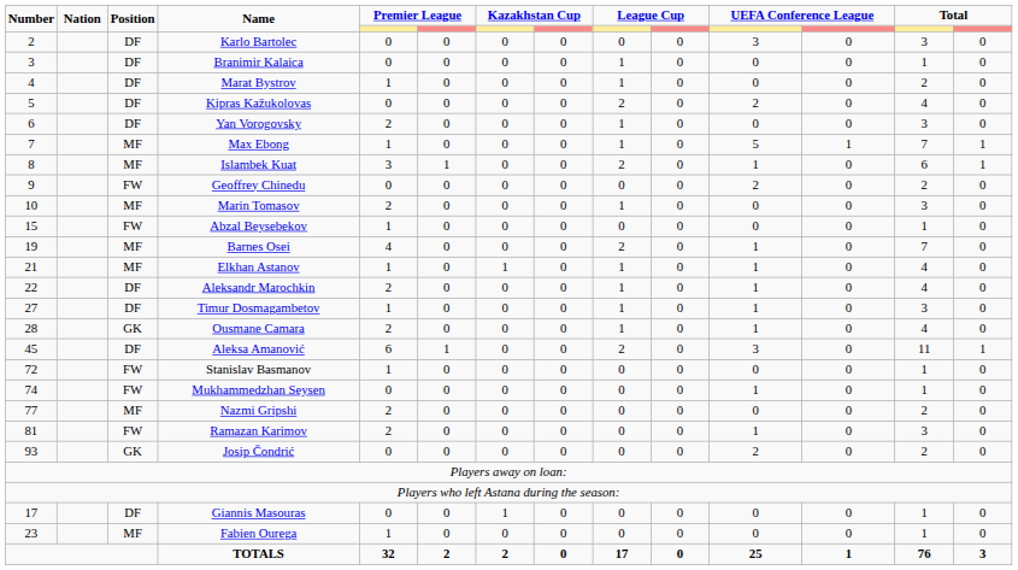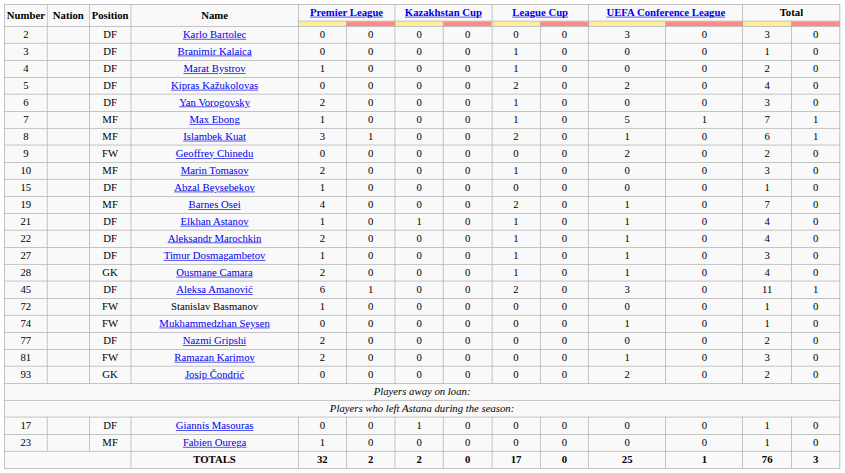 <table class="wikitable" style="text-align:center;">
 <tr>
 <td rowspan="2"  style="width:5%; text-align:center;"><strong>Number</strong></td>
 <td rowspan="2"  style="width:5%; text-align:center;"><strong>Nation</strong></td>
 <td rowspan="2"  style="width:5%; text-align:center;"><strong>Position</strong></td>
 <td rowspan="2"  style="width:20%; text-align:center;"><strong>Name</strong></td>
 <td colspan="2" style="text-align:center;"><strong><a href='#'>Premier League</a></strong></td>
 <td colspan="2" style="text-align:center;"><strong><a href='#'>Kazakhstan Cup</a></strong></td>
 <td colspan="2" style="text-align:center;"><strong><a href='#'>League Cup</a></strong></td>
 <td colspan="2" style="text-align:center;"><strong><a href='#'>UEFA Conference League</a></strong></td>
 <td colspan="2" style="text-align:center;"><strong>Total</strong></td>
 </tr>
 <tr>
 <th style="width:60px; background:#fe9;"></th>
 <th style="width:60px; background:#ff8888;"></th>
 <th style="width:60px; background:#fe9;"></th>
 <th style="width:60px; background:#ff8888;"></th>
 <th style="width:60px; background:#fe9;"></th>
 <th style="width:60px; background:#ff8888;"></th>
 <th style="width:100px; background:#fe9;"></th>
 <th style="width:100px; background:#ff8888;"></th>
 <th style="width:60px; background:#fe9;"></th>
 <th style="width:60px; background:#ff8888;"></th>
 </tr>
 <tr>
 <td>2</td>
 <td></td>
 <td>DF</td>
 <td><a href='#'>Karlo Bartolec</a></td>
 <td>0</td>
 <td>0</td>
 <td>0</td>
 <td>0</td>
 <td>0</td>
 <td>0</td>
 <td>3</td>
 <td>0</td>
 <td>3</td>
 <td>0</td>
 </tr>
 <tr>
 <td>3</td>
 <td></td>
 <td>DF</td>
 <td><a href='#'>Branimir Kalaica</a></td>
 <td>0</td>
 <td>0</td>
 <td>0</td>
 <td>0</td>
 <td>1</td>
 <td>0</td>
 <td>0</td>
 <td>0</td>
 <td>1</td>
 <td>0</td>
 </tr>
 <tr>
 <td>4</td>
 <td></td>
 <td>DF</td>
 <td><a href='#'>Marat Bystrov</a></td>
 <td>1</td>
 <td>0</td>
 <td>0</td>
 <td>0</td>
 <td>1</td>
 <td>0</td>
 <td>0</td>
 <td>0</td>
 <td>2</td>
 <td>0</td>
 </tr>
 <tr>
 <td>5</td>
 <td></td>
 <td>DF</td>
 <td><a href='#'>Kipras Kažukolovas</a></td>
 <td>0</td>
 <td>0</td>
 <td>0</td>
 <td>0</td>
 <td>2</td>
 <td>0</td>
 <td>2</td>
 <td>0</td>
 <td>4</td>
 <td>0</td>
 </tr>
 <tr>
 <td>6</td>
 <td></td>
 <td>DF</td>
 <td><a href='#'>Yan Vorogovsky</a></td>
 <td>2</td>
 <td>0</td>
 <td>0</td>
 <td>0</td>
 <td>1</td>
 <td>0</td>
 <td>0</td>
 <td>0</td>
 <td>3</td>
 <td>0</td>
 </tr>
 <tr>
 <td>7</td>
 <td></td>
 <td>MF</td>
 <td><a href='#'>Max Ebong</a></td>
 <td>1</td>
 <td>0</td>
 <td>0</td>
 <td>0</td>
 <td>1</td>
 <td>0</td>
 <td>5</td>
 <td>1</td>
 <td>7</td>
 <td>1</td>
 </tr>
 <tr>
 <td>8</td>
 <td></td>
 <td>MF</td>
 <td><a href='#'>Islambek Kuat</a></td>
 <td>3</td>
 <td>1</td>
 <td>0</td>
 <td>0</td>
 <td>2</td>
 <td>0</td>
 <td>1</td>
 <td>0</td>
 <td>6</td>
 <td>1</td>
 </tr>
 <tr>
 <td>9</td>
 <td></td>
 <td>FW</td>
 <td><a href='#'>Geoffrey Chinedu</a></td>
 <td>0</td>
 <td>0</td>
 <td>0</td>
 <td>0</td>
 <td>0</td>
 <td>0</td>
 <td>2</td>
 <td>0</td>
 <td>2</td>
 <td>0</td>
 </tr>
 <tr>
 <td>10</td>
 <td></td>
 <td>MF</td>
 <td><a href='#'>Marin Tomasov</a></td>
 <td>2</td>
 <td>0</td>
 <td>0</td>
 <td>0</td>
 <td>1</td>
 <td>0</td>
 <td>0</td>
 <td>0</td>
 <td>3</td>
 <td>0</td>
 </tr>
 <tr>
 <td>15</td>
 <td></td>
-<td>FW</td>
+<td>DF</td>
 <td><a href='#'>Abzal Beysebekov</a></td>
 <td>1</td>
 <td>0</td>
 <td>0</td>
 <td>0</td>
 <td>0</td>
 <td>0</td>
 <td>0</td>
 <td>0</td>
 <td>1</td>
 <td>0</td>
 </tr>
 <tr>
 <td>19</td>
 <td></td>
 <td>MF</td>
 <td><a href='#'>Barnes Osei</a></td>
 <td>4</td>
 <td>0</td>
 <td>0</td>
 <td>0</td>
 <td>2</td>
 <td>0</td>
 <td>1</td>
 <td>0</td>
 <td>7</td>
 <td>0</td>
 </tr>
 <tr>
 <td>21</td>
 <td></td>
-<td>MF</td>
+<td>DF</td>
 <td><a href='#'>Elkhan Astanov</a></td>
 <td>1</td>
 <td>0</td>
 <td>1</td>
 <td>0</td>
 <td>1</td>
 <td>0</td>
 <td>1</td>
 <td>0</td>
 <td>4</td>
 <td>0</td>
 </tr>
 <tr>
 <td>22</td>
 <td></td>
 <td>DF</td>
 <td><a href='#'>Aleksandr Marochkin</a></td>
 <td>2</td>
 <td>0</td>
 <td>0</td>
 <td>0</td>
 <td>1</td>
 <td>0</td>
 <td>1</td>
 <td>0</td>
 <td>4</td>
 <td>0</td>
 </tr>
 <tr>
 <td>27</td>
 <td></td>
 <td>DF</td>
 <td><a href='#'>Timur Dosmagambetov</a></td>
 <td>1</td>
 <td>0</td>
 <td>0</td>
 <td>0</td>
 <td>1</td>
 <td>0</td>
 <td>1</td>
 <td>0</td>
 <td>3</td>
 <td>0</td>
 </tr>
 <tr>
 <td>28</td>
 <td></td>
 <td>GK</td>
 <td><a href='#'>Ousmane Camara</a></td>
 <td>2</td>
 <td>0</td>
 <td>0</td>
 <td>0</td>
 <td>1</td>
 <td>0</td>
 <td>1</td>
 <td>0</td>
 <td>4</td>
 <td>0</td>
 </tr>
 <tr>
 <td>45</td>
 <td></td>
 <td>DF</td>
 <td><a href='#'>Aleksa Amanović</a></td>
 <td>6</td>
 <td>1</td>
 <td>0</td>
 <td>0</td>
 <td>2</td>
 <td>0</td>
 <td>3</td>
 <td>0</td>
 <td>11</td>
 <td>1</td>
 </tr>
 <tr>
 <td>72</td>
 <td></td>
 <td>FW</td>
 <td>Stanislav Basmanov</td>
 <td>1</td>
 <td>0</td>
 <td>0</td>
 <td>0</td>
 <td>0</td>
 <td>0</td>
 <td>0</td>
 <td>0</td>
 <td>1</td>
 <td>0</td>
 </tr>
 <tr>
 <td>74</td>
 <td></td>
 <td>FW</td>
 <td><a href='#'>Mukhammedzhan Seysen</a></td>
 <td>0</td>
 <td>0</td>
 <td>0</td>
 <td>0</td>
 <td>0</td>
 <td>0</td>
 <td>1</td>
 <td>0</td>
 <td>1</td>
 <td>0</td>
 </tr>
 <tr>
 <td>77</td>
 <td></td>
-<td>MF</td>
+<td>DF</td>
 <td><a href='#'>Nazmi Gripshi</a></td>
 <td>2</td>
 <td>0</td>
 <td>0</td>
 <td>0</td>
 <td>0</td>
 <td>0</td>
 <td>0</td>
 <td>0</td>
 <td>2</td>
 <td>0</td>
 </tr>
 <tr>
 <td>81</td>
 <td></td>
 <td>FW</td>
 <td><a href='#'>Ramazan Karimov</a></td>
 <td>2</td>
 <td>0</td>
 <td>0</td>
 <td>0</td>
 <td>0</td>
 <td>0</td>
 <td>1</td>
 <td>0</td>
 <td>3</td>
 <td>0</td>
 </tr>
 <tr>
 <td>93</td>
 <td></td>
 <td>GK</td>
 <td><a href='#'>Josip Čondrić</a></td>
 <td>0</td>
 <td>0</td>
 <td>0</td>
 <td>0</td>
 <td>0</td>
 <td>0</td>
 <td>2</td>
 <td>0</td>
 <td>2</td>
 <td>0</td>
 </tr>
 <tr>
 <td colspan="18"><em>Players away on loan:</em></td>
 </tr>
 <tr>
 <td colspan="18"><em>Players who left Astana during the season:</em></td>
 </tr>
 <tr>
 <td>17</td>
 <td></td>
 <td>DF</td>
 <td><a href='#'>Giannis Masouras</a></td>
 <td>0</td>
 <td>0</td>
 <td>1</td>
 <td>0</td>
 <td>0</td>
 <td>0</td>
 <td>0</td>
 <td>0</td>
 <td>1</td>
 <td>0</td>
 </tr>
 <tr>
 <td>23</td>
 <td></td>
 <td>MF</td>
 <td><a href='#'>Fabien Ourega</a></td>
 <td>1</td>
 <td>0</td>
 <td>0</td>
 <td>0</td>
 <td>0</td>
 <td>0</td>
 <td>0</td>
 <td>0</td>
 <td>1</td>
 <td>0</td>
 </tr>
 <tr>
 <td colspan="3"></td>
 <td><strong>TOTALS</strong></td>
 <td><strong>32</strong></td>
 <td><strong>2</strong></td>
 <td><strong>2</strong></td>
 <td><strong>0</strong></td>
 <td><strong>17</strong></td>
 <td><strong>0</strong></td>
 <td><strong>25</strong></td>
 <td><strong>1</strong></td>
 <td><strong>76</strong></td>
 <td><strong>3</strong></td>
 </tr>
 </table>
